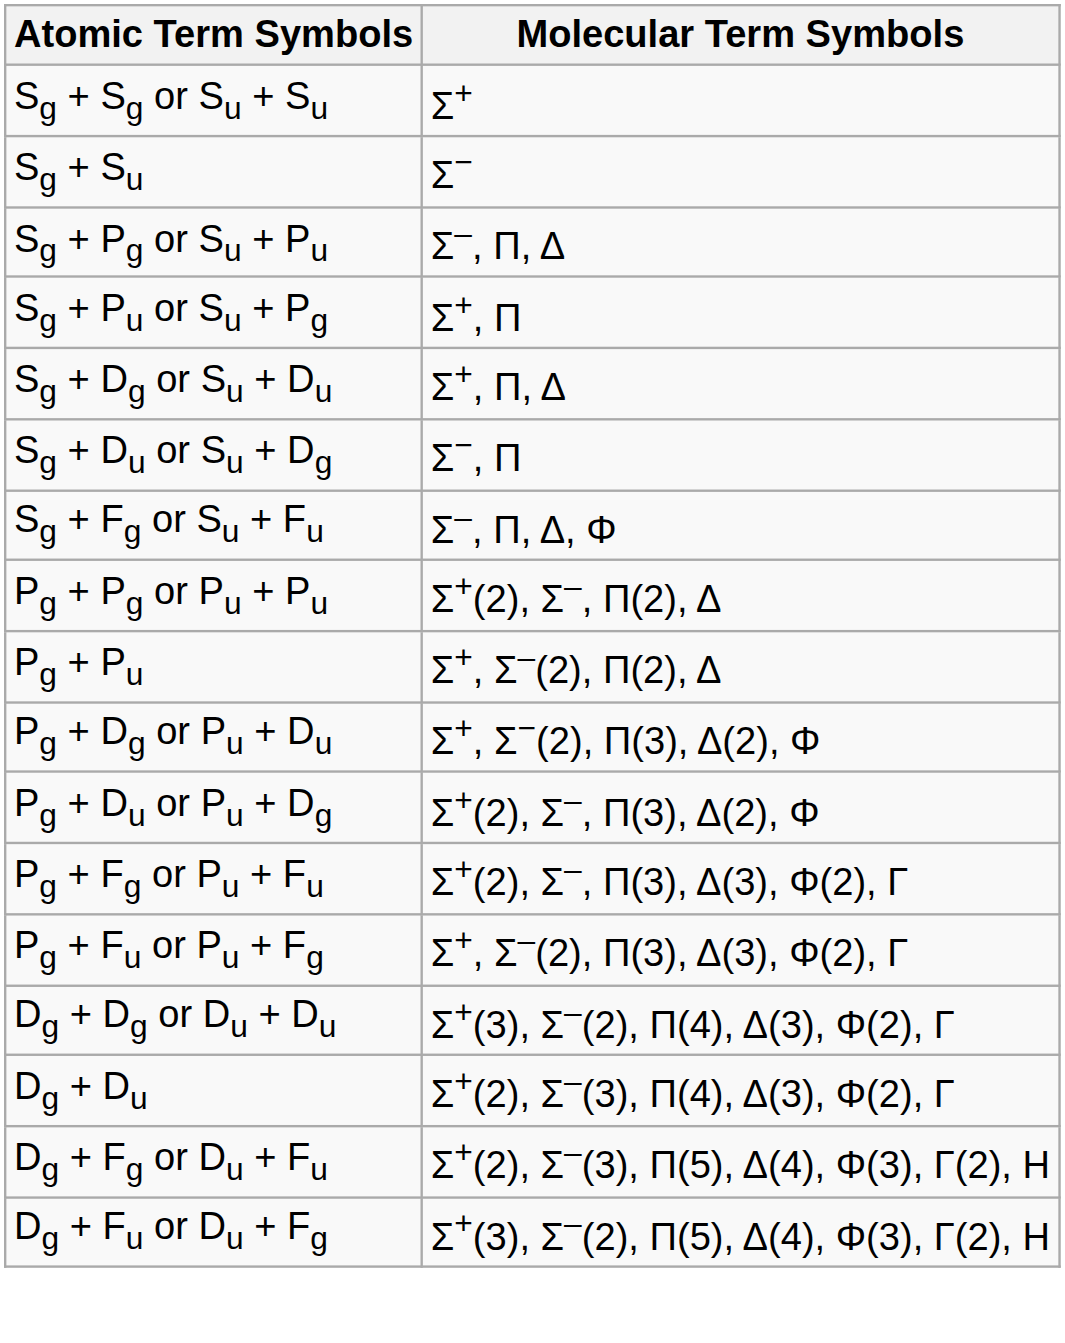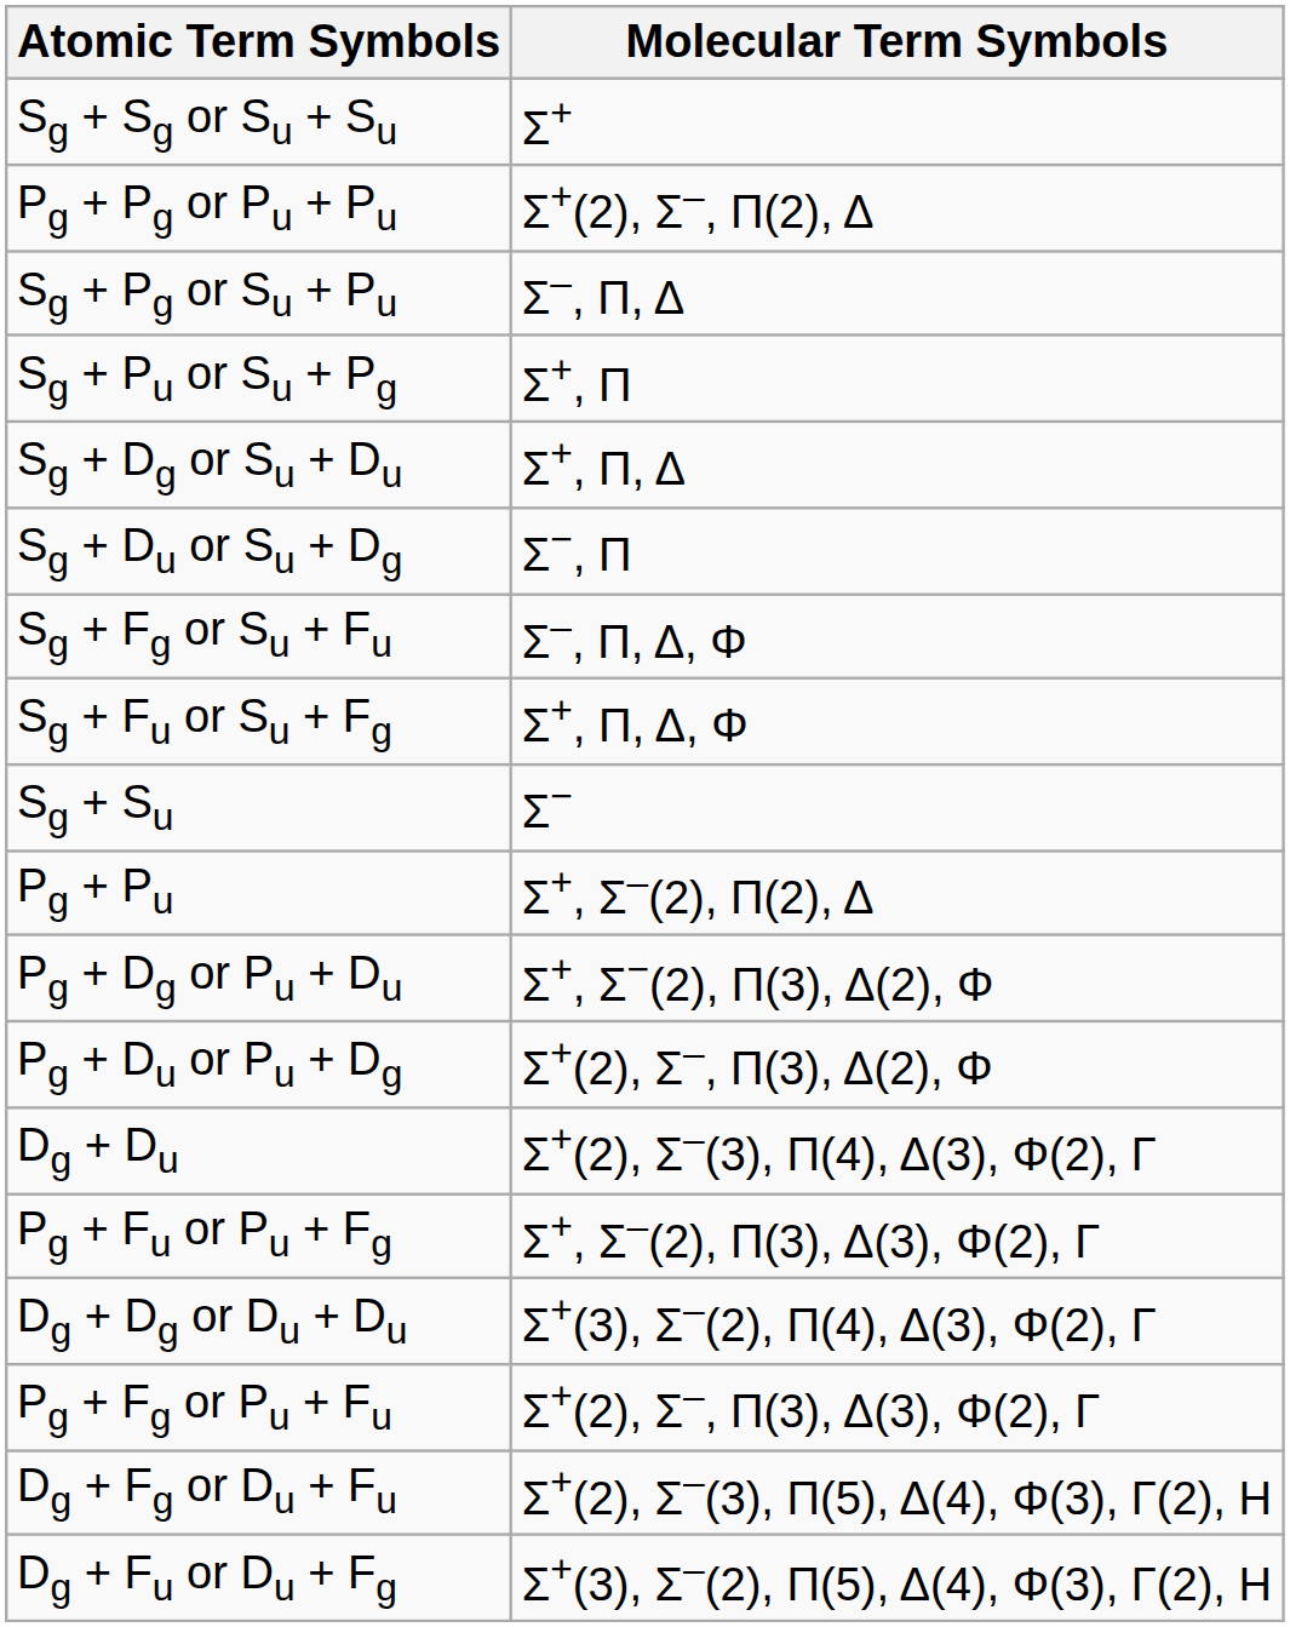 <table class="wikitable">
 <tr>
 <th>Atomic Term Symbols</th>
 <th>Molecular Term Symbols</th>
 </tr>
 <tr>
 <td>S<sub>g</sub> + S<sub>g</sub> or S<sub>u</sub> + S<sub>u</sub></td>
 <td>Σ<sup>+</sup></td>
 </tr>
 <tr>
-<td>S<sub>g</sub> + S<sub>u</sub></td>
-<td>Σ<sup>−</sup></td>
+<td>P<sub>g</sub> + P<sub>g</sub> or P<sub>u</sub> + P<sub>u</sub></td>
+<td>Σ<sup>+</sup>(2), Σ<sup>–</sup>, Π(2), Δ</td>
 </tr>
 <tr>
 <td>S<sub>g</sub> + P<sub>g</sub> or S<sub>u</sub> + P<sub>u</sub></td>
 <td>Σ<sup>–</sup>, Π, Δ</td>
 </tr>
 <tr>
 <td>S<sub>g</sub> + P<sub>u</sub> or S<sub>u</sub> + P<sub>g</sub></td>
 <td>Σ<sup>+</sup>, Π</td>
 </tr>
 <tr>
 <td>S<sub>g</sub> + D<sub>g</sub> or S<sub>u</sub> + D<sub>u</sub></td>
 <td>Σ<sup>+</sup>, Π, Δ</td>
 </tr>
 <tr>
 <td>S<sub>g</sub> + D<sub>u</sub> or S<sub>u</sub> + D<sub>g</sub></td>
 <td>Σ<sup>−</sup>, Π</td>
 </tr>
 <tr>
 <td>S<sub>g</sub> + F<sub>g</sub> or S<sub>u</sub> + F<sub>u</sub></td>
 <td>Σ<sup>–</sup>, Π, Δ, Φ</td>
 </tr>
 <tr>
-<td>P<sub>g</sub> + P<sub>g</sub> or P<sub>u</sub> + P<sub>u</sub></td>
-<td>Σ<sup>+</sup>(2), Σ<sup>–</sup>, Π(2), Δ</td>
+<td>S<sub>g</sub> + F<sub>u</sub> or S<sub>u</sub> + F<sub>g</sub></td>
+<td>Σ<sup>+</sup>, Π, Δ, Φ</td>
+</tr>
+<tr>
+<td>S<sub>g</sub> + S<sub>u</sub></td>
+<td>Σ<sup>−</sup></td>
 </tr>
 <tr>
 <td>P<sub>g</sub> + P<sub>u</sub></td>
 <td>Σ<sup>+</sup>, Σ<sup>–</sup>(2), Π(2), Δ</td>
 </tr>
 <tr>
 <td>P<sub>g</sub> + D<sub>g</sub> or P<sub>u</sub> + D<sub>u</sub></td>
 <td>Σ<sup>+</sup>, Σ<sup>−</sup>(2), Π(3), Δ(2), Φ</td>
 </tr>
 <tr>
 <td>P<sub>g</sub> + D<sub>u</sub> or P<sub>u</sub> + D<sub>g</sub></td>
 <td>Σ<sup>+</sup>(2), Σ<sup>–</sup>, Π(3), Δ(2), Φ</td>
 </tr>
 <tr>
-<td>P<sub>g</sub> + F<sub>g</sub> or P<sub>u</sub> + F<sub>u</sub></td>
-<td>Σ<sup>+</sup>(2), Σ<sup>–</sup>, Π(3), Δ(3), Φ(2), Γ</td>
+<td>D<sub>g</sub> + D<sub>u</sub></td>
+<td>Σ<sup>+</sup>(2), Σ<sup>–</sup>(3), Π(4), Δ(3), Φ(2), Γ</td>
 </tr>
 <tr>
 <td>P<sub>g</sub> + F<sub>u</sub> or P<sub>u</sub> + F<sub>g</sub></td>
 <td>Σ<sup>+</sup>, Σ<sup>–</sup>(2), Π(3), Δ(3), Φ(2), Γ</td>
 </tr>
 <tr>
 <td>D<sub>g</sub> + D<sub>g</sub> or D<sub>u</sub> + D<sub>u</sub></td>
 <td>Σ<sup>+</sup>(3), Σ<sup>–</sup>(2), Π(4), Δ(3), Φ(2), Γ</td>
 </tr>
 <tr>
-<td>D<sub>g</sub> + D<sub>u</sub></td>
-<td>Σ<sup>+</sup>(2), Σ<sup>–</sup>(3), Π(4), Δ(3), Φ(2), Γ</td>
+<td>P<sub>g</sub> + F<sub>g</sub> or P<sub>u</sub> + F<sub>u</sub></td>
+<td>Σ<sup>+</sup>(2), Σ<sup>–</sup>, Π(3), Δ(3), Φ(2), Γ</td>
 </tr>
 <tr>
 <td>D<sub>g</sub> + F<sub>g</sub> or D<sub>u</sub> + F<sub>u</sub></td>
 <td>Σ<sup>+</sup>(2), Σ<sup>–</sup>(3), Π(5), Δ(4), Φ(3), Γ(2), Η</td>
 </tr>
 <tr>
 <td>D<sub>g</sub> + F<sub>u</sub> or D<sub>u</sub> + F<sub>g</sub></td>
 <td>Σ<sup>+</sup>(3), Σ<sup>–</sup>(2), Π(5), Δ(4), Φ(3), Γ(2), Η</td>
 </tr>
 </table>
